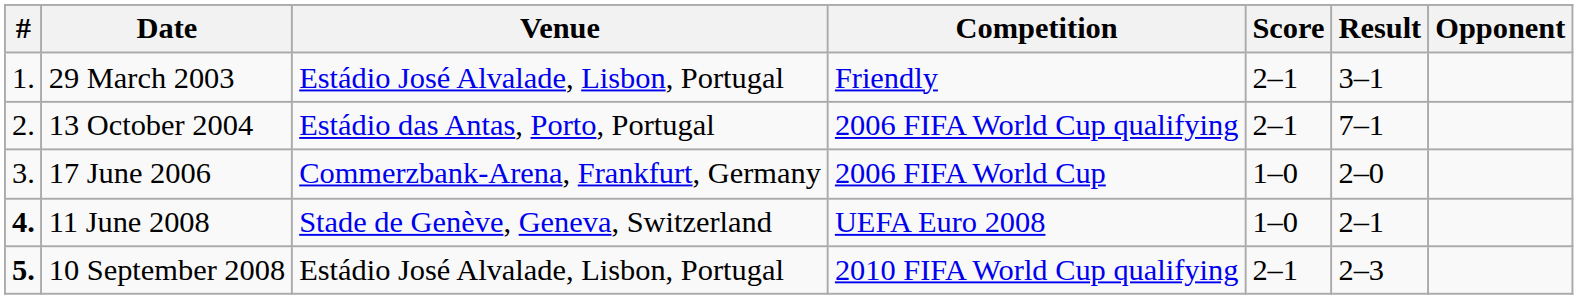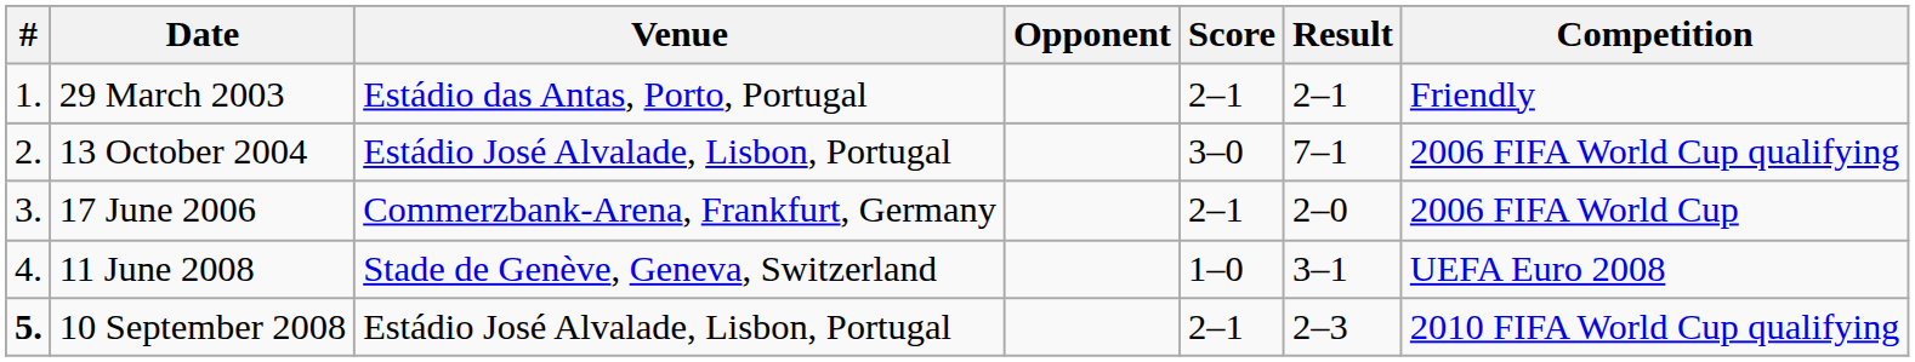 <table class="wikitable" style=font-size:100%>
 <tr>
 <th>#</th>
 <th>Date</th>
 <th>Venue</th>
-<th>Competition</th>
+<th>Opponent</th>
 <th>Score</th>
 <th>Result</th>
-<th>Opponent</th>
+<th>Competition</th>
 </tr>
 <tr>
 <td>1.</td>
 <td>29 March 2003</td>
-<td><a href='#'>Estádio José Alvalade</a>, <a href='#'>Lisbon</a>, Portugal</td>
+<td><a href='#'>Estádio das Antas</a>, <a href='#'>Porto</a>, Portugal</td>
+<td></td>
+<td>2–1</td>
+<td>2–1</td>
 <td><a href='#'>Friendly</a></td>
-<td>2–1</td>
-<td>3–1</td>
-<td></td>
 </tr>
 <tr>
 <td>2.</td>
 <td>13 October 2004</td>
-<td><a href='#'>Estádio das Antas</a>, <a href='#'>Porto</a>, Portugal</td>
+<td><a href='#'>Estádio José Alvalade</a>, <a href='#'>Lisbon</a>, Portugal</td>
+<td></td>
+<td>3–0</td>
+<td>7–1</td>
 <td><a href='#'>2006 FIFA World Cup qualifying</a></td>
-<td>2–1</td>
-<td>7–1</td>
-<td></td>
 </tr>
 <tr>
 <td>3.</td>
 <td>17 June 2006</td>
 <td><a href='#'>Commerzbank-Arena</a>, <a href='#'>Frankfurt</a>, Germany</td>
+<td></td>
+<td>2–1</td>
+<td>2–0</td>
 <td><a href='#'>2006 FIFA World Cup</a></td>
-<td>1–0</td>
-<td>2–0</td>
-<td></td>
 </tr>
 <tr>
-<td><strong>4.</strong></td>
+<td>4.</td>
 <td>11 June 2008</td>
 <td><a href='#'>Stade de Genève</a>, <a href='#'>Geneva</a>, Switzerland</td>
+<td></td>
+<td>1–0</td>
+<td>3–1</td>
 <td><a href='#'>UEFA Euro 2008</a></td>
-<td>1–0</td>
-<td>2–1</td>
-<td></td>
 </tr>
 <tr>
 <td><strong>5.</strong></td>
 <td>10 September 2008</td>
 <td>Estádio José Alvalade, Lisbon, Portugal</td>
-<td><a href='#'>2010 FIFA World Cup qualifying</a></td>
+<td></td>
 <td>2–1</td>
 <td>2–3</td>
-<td></td>
+<td><a href='#'>2010 FIFA World Cup qualifying</a></td>
 </tr>
 </table>
